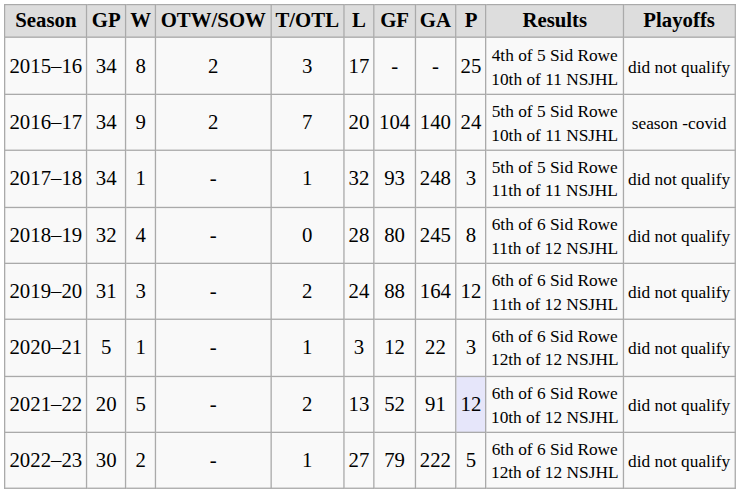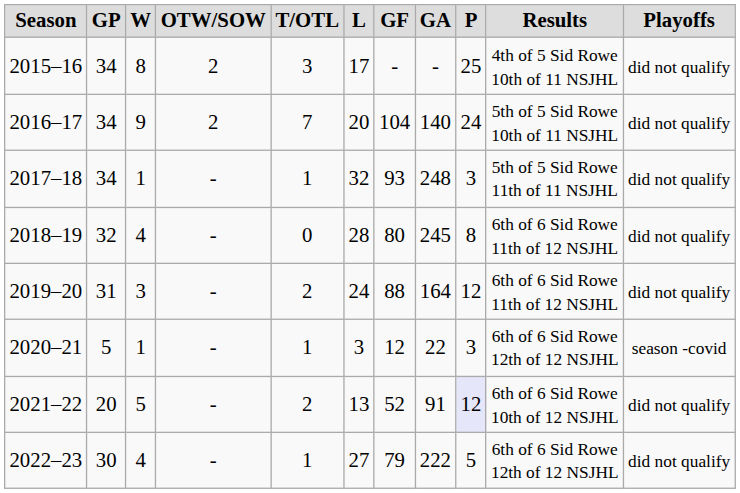 <table class="wikitable">
 <tr align="center"  bgcolor="#dddddd">
 <td><strong>Season</strong></td>
 <td><strong>GP</strong></td>
 <td><strong>W</strong></td>
 <td><strong>OTW/SOW</strong></td>
 <td><strong>T/OTL</strong></td>
 <td><strong>L</strong></td>
 <td><strong>GF</strong></td>
 <td><strong>GA</strong></td>
 <td><strong>P</strong></td>
 <td><strong>Results</strong></td>
 <td><strong>Playoffs</strong></td>
 </tr>
 <tr align="center">
 <td>2015–16</td>
 <td>34</td>
 <td>8</td>
 <td>2</td>
 <td>3</td>
 <td>17</td>
 <td>-</td>
 <td>-</td>
 <td>25</td>
 <td><small>4th of 5 Sid Rowe<br>10th of 11 NSJHL</small></td>
 <td><small>did not qualify</small></td>
 </tr>
 <tr align="center">
 <td>2016–17</td>
 <td>34</td>
 <td>9</td>
 <td>2</td>
 <td>7</td>
 <td>20</td>
 <td>104</td>
 <td>140</td>
 <td>24</td>
 <td><small>5th of 5 Sid Rowe<br>10th of 11 NSJHL</small></td>
-<td><small>season -covid</small></td>
+<td><small>did not qualify</small></td>
 </tr>
 <tr align="center">
 <td>2017–18</td>
 <td>34</td>
 <td>1</td>
 <td>-</td>
 <td>1</td>
 <td>32</td>
 <td>93</td>
 <td>248</td>
 <td>3</td>
 <td><small>5th of 5 Sid Rowe<br>11th of 11 NSJHL</small></td>
 <td><small>did not qualify</small></td>
 </tr>
 <tr align="center">
 <td>2018–19</td>
 <td>32</td>
 <td>4</td>
 <td>-</td>
 <td>0</td>
 <td>28</td>
 <td>80</td>
 <td>245</td>
 <td>8</td>
 <td><small>6th of 6 Sid Rowe<br>11th of 12 NSJHL</small></td>
 <td><small>did not qualify</small></td>
 </tr>
 <tr align="center">
 <td>2019–20</td>
 <td>31</td>
 <td>3</td>
 <td>-</td>
 <td>2</td>
 <td>24</td>
 <td>88</td>
 <td>164</td>
 <td>12</td>
 <td><small>6th of 6 Sid Rowe<br>11th of 12 NSJHL</small></td>
 <td><small>did not qualify</small></td>
 </tr>
 <tr align="center">
 <td>2020–21</td>
 <td>5</td>
 <td>1</td>
 <td>-</td>
 <td>1</td>
 <td>3</td>
 <td>12</td>
 <td>22</td>
 <td>3</td>
 <td><small>6th of 6 Sid Rowe<br>12th of 12 NSJHL</small></td>
-<td><small>did not qualify</small></td>
+<td><small>season -covid</small></td>
 </tr>
 <tr align="center">
 <td>2021–22</td>
 <td>20</td>
 <td>5</td>
 <td>-</td>
 <td>2</td>
 <td>13</td>
 <td>52</td>
 <td>91</td>
 <td style="background: lavender;">12</td>
 <td><small>6th of 6 Sid Rowe<br>10th of 12 NSJHL</small></td>
 <td><small>did not qualify</small></td>
 </tr>
 <tr align="center">
 <td>2022–23</td>
 <td>30</td>
-<td>2</td>
+<td>4</td>
 <td>-</td>
 <td>1</td>
 <td>27</td>
 <td>79</td>
 <td>222</td>
 <td>5</td>
 <td><small>6th of 6 Sid Rowe<br>12th of 12 NSJHL</small></td>
 <td><small>did not qualify</small></td>
 </tr>
 </table>
